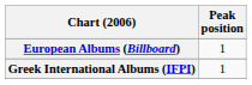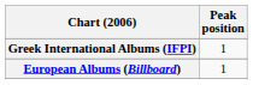 <table class="wikitable sortable plainrowheaders" style="text-align:center;">
 <tr>
 <th>Chart (2006)</th>
 <th>Peak<br>position</th>
 </tr>
 <tr>
 </tr>
 <tr>
 </tr>
 <tr>
 </tr>
 <tr>
 </tr>
 <tr>
 </tr>
 <tr>
 </tr>
 <tr>
 </tr>
 <tr>
-<th scope="row"><a href='#'>European Albums</a> (<em><a href='#'>Billboard</a></em>)</th>
-<td style="text-align:center;">1</td>
+<th scope="row">Greek International Albums (<a href='#'>IFPI</a>)</th>
+<td>1</td>
 </tr>
 <tr>
 </tr>
 <tr>
 </tr>
 <tr>
 </tr>
 <tr>
-<th scope="row">Greek International Albums (<a href='#'>IFPI</a>)</th>
-<td>1</td>
+<th scope="row"><a href='#'>European Albums</a> (<em><a href='#'>Billboard</a></em>)</th>
+<td style="text-align:center;">1</td>
 </tr>
 <tr>
 </tr>
 <tr>
 </tr>
 <tr>
 </tr>
 <tr>
 </tr>
 <tr>
 </tr>
 <tr>
 </tr>
 <tr>
 </tr>
 <tr>
 </tr>
 <tr>
 </tr>
 <tr>
 </tr>
 <tr>
 </tr>
 <tr>
 </tr>
 </table>
